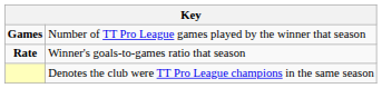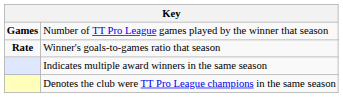 <table class="wikitable" style="font-size:90%;">
 <tr>
 <th colspan="2">Key</th>
 </tr>
 <tr>
 <td align="center"><strong>Games</strong></td>
 <td>Number of <a href='#'>TT Pro League</a> games played by the winner that season</td>
 </tr>
 <tr>
 <td align="center"><strong>Rate</strong></td>
 <td>Winner's goals-to-games ratio that season</td>
 </tr>
 <tr>
+<td style="background:#dfe7ff;"></td>
+<td align="left">Indicates multiple award winners in the same season</td>
+</tr>
+<tr>
 <td style="background:#ffb;"></td>
 <td align="left">Denotes the club were <a href='#'>TT Pro League champions</a> in the same season</td>
 </tr>
 </table>
